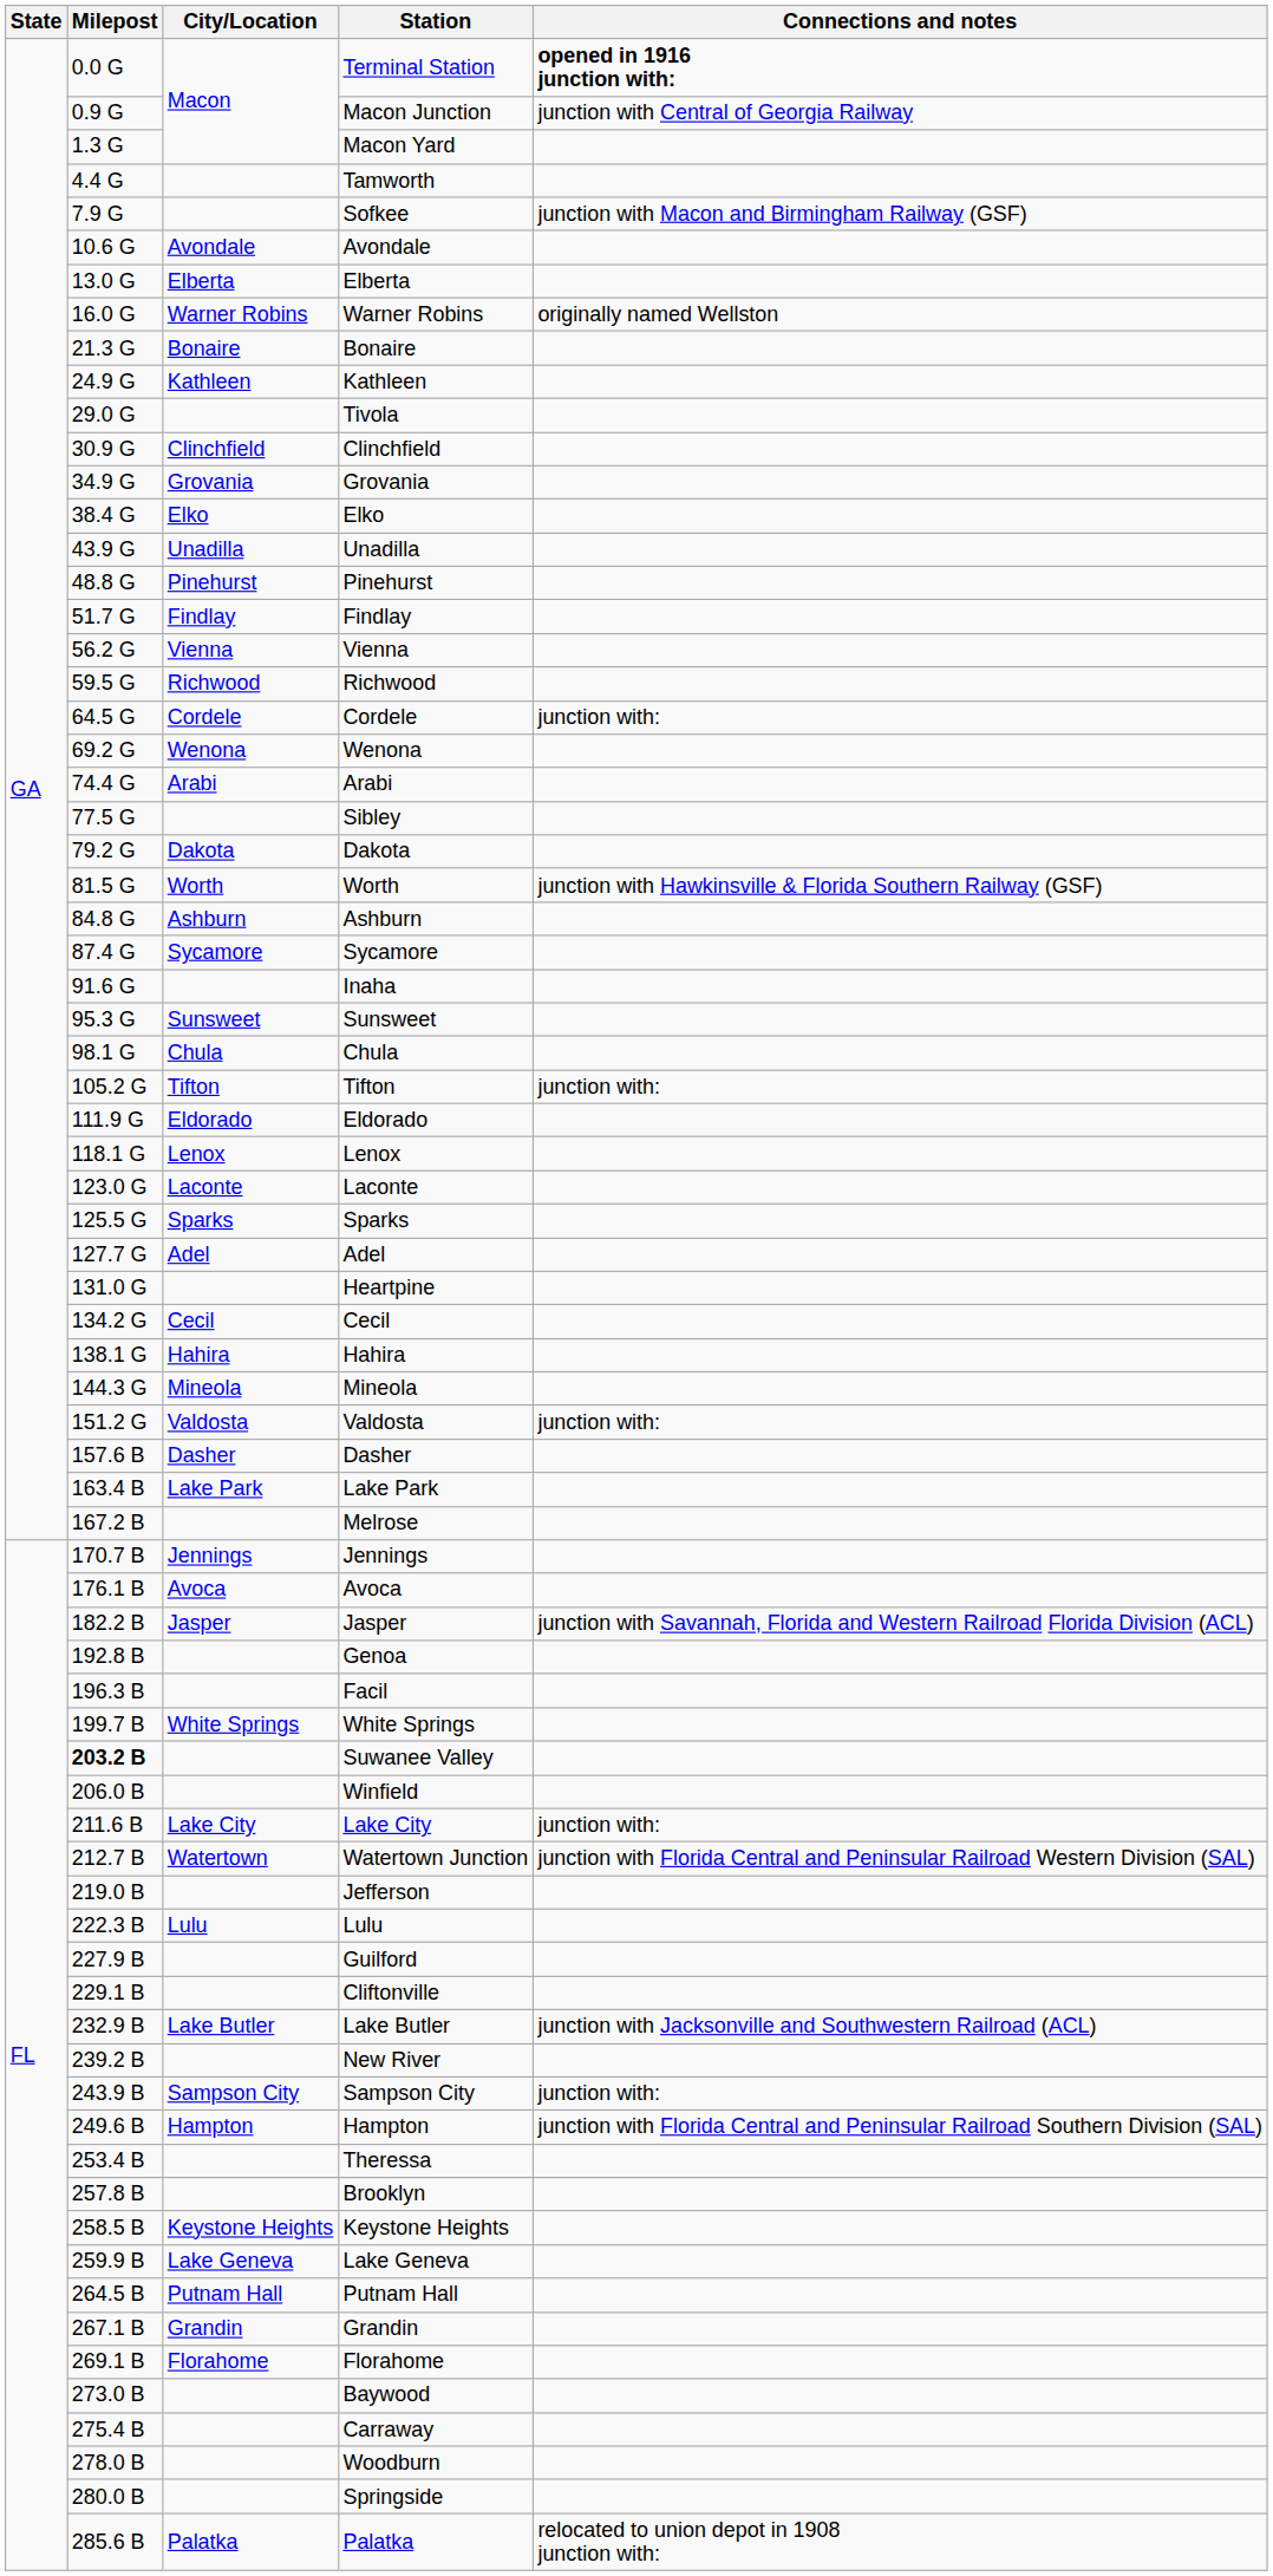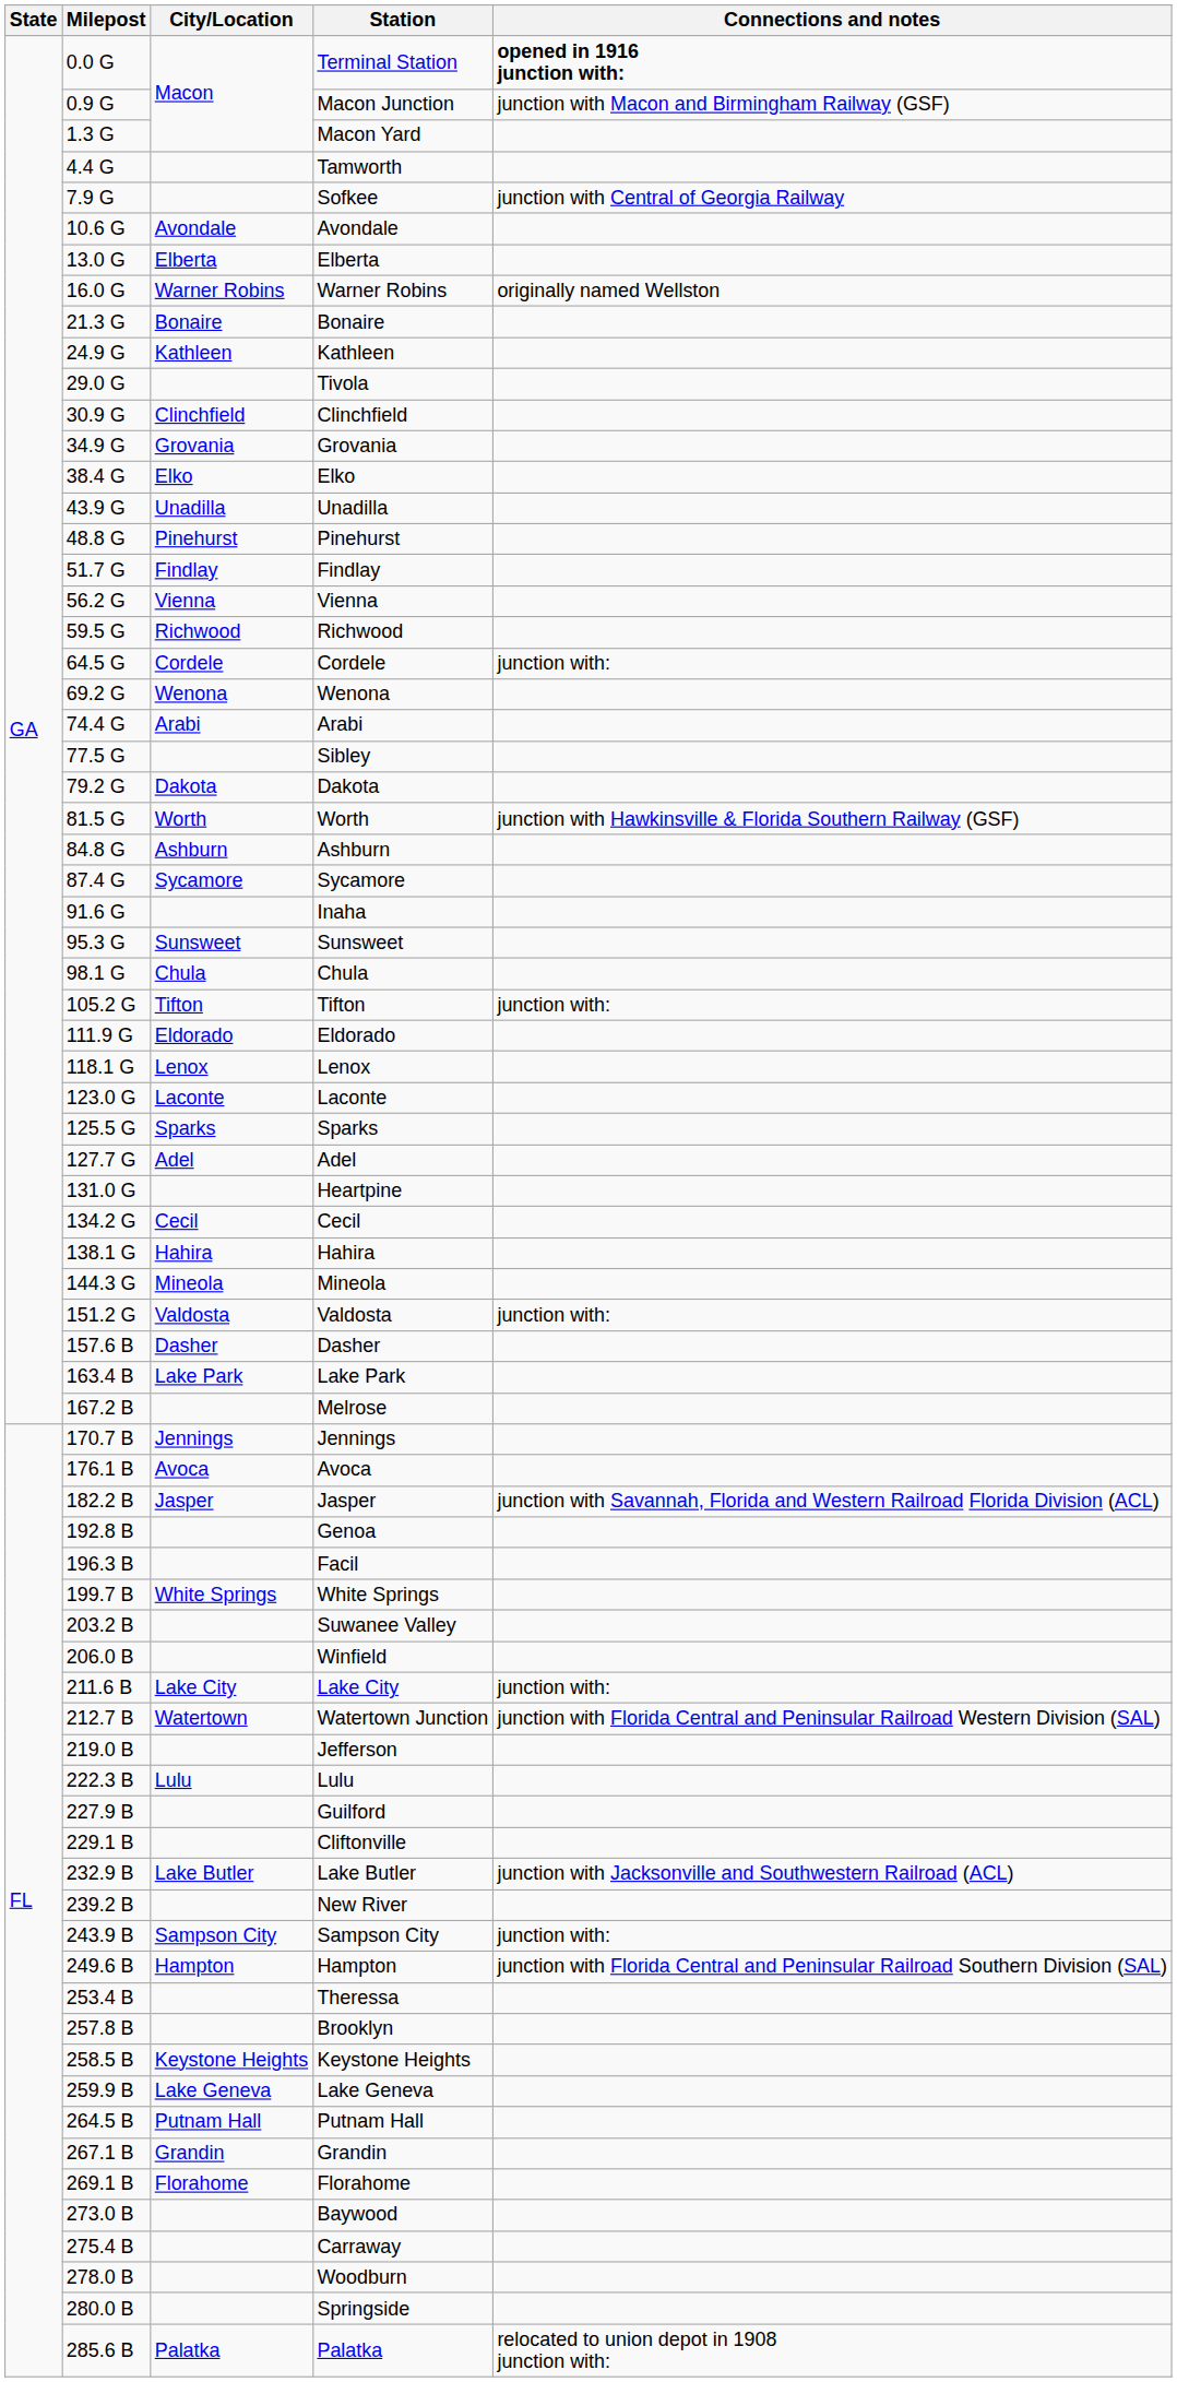 <table class="wikitable">
 <tr>
 <th>State</th>
 <th>Milepost</th>
 <th>City/Location</th>
 <th>Station</th>
 <th>Connections and notes</th>
 </tr>
 <tr>
 <td ! rowspan="44"><a href='#'>GA</a></td>
 <td>0.0 G</td>
 <td ! rowspan="3"><a href='#'>Macon</a></td>
 <td><a href='#'>Terminal Station</a></td>
 <td><strong>opened in 1916<br>junction with:</strong></td>
 </tr>
 <tr>
 <td>0.9 G</td>
 <td>Macon Junction</td>
-<td>junction with <a href='#'>Central of Georgia Railway</a></td>
+<td>junction with <a href='#'>Macon and Birmingham Railway</a> (GSF)</td>
 </tr>
 <tr>
 <td>1.3 G</td>
 <td>Macon Yard</td>
 <td></td>
 </tr>
 <tr>
 <td>4.4 G</td>
 <td></td>
 <td>Tamworth</td>
 <td></td>
 </tr>
 <tr>
 <td>7.9 G</td>
 <td></td>
 <td>Sofkee</td>
-<td>junction with <a href='#'>Macon and Birmingham Railway</a> (GSF)</td>
+<td>junction with <a href='#'>Central of Georgia Railway</a></td>
 </tr>
 <tr>
 <td>10.6 G</td>
 <td><a href='#'>Avondale</a></td>
 <td>Avondale</td>
 <td></td>
 </tr>
 <tr>
 <td>13.0 G</td>
 <td><a href='#'>Elberta</a></td>
 <td>Elberta</td>
 <td></td>
 </tr>
 <tr>
 <td>16.0 G</td>
 <td><a href='#'>Warner Robins</a></td>
 <td>Warner Robins</td>
 <td>originally named Wellston</td>
 </tr>
 <tr>
 <td>21.3 G</td>
 <td><a href='#'>Bonaire</a></td>
 <td>Bonaire</td>
 <td></td>
 </tr>
 <tr>
 <td>24.9 G</td>
 <td><a href='#'>Kathleen</a></td>
 <td>Kathleen</td>
 <td></td>
 </tr>
 <tr>
 <td>29.0 G</td>
 <td></td>
 <td>Tivola</td>
 <td></td>
 </tr>
 <tr>
 <td>30.9 G</td>
 <td><a href='#'>Clinchfield</a></td>
 <td>Clinchfield</td>
 <td></td>
 </tr>
 <tr>
 <td>34.9 G</td>
 <td><a href='#'>Grovania</a></td>
 <td>Grovania</td>
 <td></td>
 </tr>
 <tr>
 <td>38.4 G</td>
 <td><a href='#'>Elko</a></td>
 <td>Elko</td>
 <td></td>
 </tr>
 <tr>
 <td>43.9 G</td>
 <td><a href='#'>Unadilla</a></td>
 <td>Unadilla</td>
 <td></td>
 </tr>
 <tr>
 <td>48.8 G</td>
 <td><a href='#'>Pinehurst</a></td>
 <td>Pinehurst</td>
 <td></td>
 </tr>
 <tr>
 <td>51.7 G</td>
 <td><a href='#'>Findlay</a></td>
 <td>Findlay</td>
 <td></td>
 </tr>
 <tr>
 <td>56.2 G</td>
 <td><a href='#'>Vienna</a></td>
 <td>Vienna</td>
 <td></td>
 </tr>
 <tr>
 <td>59.5 G</td>
 <td><a href='#'>Richwood</a></td>
 <td>Richwood</td>
 <td></td>
 </tr>
 <tr>
 <td>64.5 G</td>
 <td><a href='#'>Cordele</a></td>
 <td>Cordele</td>
 <td>junction with:</td>
 </tr>
 <tr>
 <td>69.2 G</td>
 <td><a href='#'>Wenona</a></td>
 <td>Wenona</td>
 <td></td>
 </tr>
 <tr>
 <td>74.4 G</td>
 <td><a href='#'>Arabi</a></td>
 <td>Arabi</td>
 <td></td>
 </tr>
 <tr>
 <td>77.5 G</td>
 <td></td>
 <td>Sibley</td>
 <td></td>
 </tr>
 <tr>
 <td>79.2 G</td>
 <td><a href='#'>Dakota</a></td>
 <td>Dakota</td>
 <td></td>
 </tr>
 <tr>
 <td>81.5 G</td>
 <td><a href='#'>Worth</a></td>
 <td>Worth</td>
 <td>junction with <a href='#'>Hawkinsville & Florida Southern Railway</a> (GSF)</td>
 </tr>
 <tr>
 <td>84.8 G</td>
 <td><a href='#'>Ashburn</a></td>
 <td>Ashburn</td>
 <td></td>
 </tr>
 <tr>
 <td>87.4 G</td>
 <td><a href='#'>Sycamore</a></td>
 <td>Sycamore</td>
 <td></td>
 </tr>
 <tr>
 <td>91.6 G</td>
 <td></td>
 <td>Inaha</td>
 <td></td>
 </tr>
 <tr>
 <td>95.3 G</td>
 <td><a href='#'>Sunsweet</a></td>
 <td>Sunsweet</td>
 <td></td>
 </tr>
 <tr>
 <td>98.1 G</td>
 <td><a href='#'>Chula</a></td>
 <td>Chula</td>
 <td></td>
 </tr>
 <tr>
 <td>105.2 G</td>
 <td><a href='#'>Tifton</a></td>
 <td>Tifton</td>
 <td>junction with:<br></td>
 </tr>
 <tr>
 <td>111.9 G</td>
 <td><a href='#'>Eldorado</a></td>
 <td>Eldorado</td>
 <td></td>
 </tr>
 <tr>
 <td>118.1 G</td>
 <td><a href='#'>Lenox</a></td>
 <td>Lenox</td>
 <td></td>
 </tr>
 <tr>
 <td>123.0 G</td>
 <td><a href='#'>Laconte</a></td>
 <td>Laconte</td>
 <td></td>
 </tr>
 <tr>
 <td>125.5 G</td>
 <td><a href='#'>Sparks</a></td>
 <td>Sparks</td>
 <td></td>
 </tr>
 <tr>
 <td>127.7 G</td>
 <td><a href='#'>Adel</a></td>
 <td>Adel</td>
 <td></td>
 </tr>
 <tr>
 <td>131.0 G</td>
 <td></td>
 <td>Heartpine</td>
 <td></td>
 </tr>
 <tr>
 <td>134.2 G</td>
 <td><a href='#'>Cecil</a></td>
 <td>Cecil</td>
 <td></td>
 </tr>
 <tr>
 <td>138.1 G</td>
 <td><a href='#'>Hahira</a></td>
 <td>Hahira</td>
 <td></td>
 </tr>
 <tr>
 <td>144.3 G</td>
 <td><a href='#'>Mineola</a></td>
 <td>Mineola</td>
 <td></td>
 </tr>
 <tr>
 <td>151.2 G</td>
 <td><a href='#'>Valdosta</a></td>
 <td>Valdosta</td>
 <td>junction with:<br></td>
 </tr>
 <tr>
 <td>157.6 B</td>
 <td><a href='#'>Dasher</a></td>
 <td>Dasher</td>
 <td></td>
 </tr>
 <tr>
 <td>163.4 B</td>
 <td><a href='#'>Lake Park</a></td>
 <td>Lake Park</td>
 <td></td>
 </tr>
 <tr>
 <td>167.2 B</td>
 <td></td>
 <td>Melrose</td>
 <td></td>
 </tr>
 <tr>
 <td ! rowspan="30"><a href='#'>FL</a></td>
 <td>170.7 B</td>
 <td><a href='#'>Jennings</a></td>
 <td>Jennings</td>
 <td></td>
 </tr>
 <tr>
 <td>176.1 B</td>
 <td><a href='#'>Avoca</a></td>
 <td>Avoca</td>
 <td></td>
 </tr>
 <tr>
 <td>182.2 B</td>
 <td><a href='#'>Jasper</a></td>
 <td>Jasper</td>
 <td>junction with <a href='#'>Savannah, Florida and Western Railroad</a> <a href='#'>Florida Division</a> (<a href='#'>ACL</a>)</td>
 </tr>
 <tr>
 <td>192.8 B</td>
 <td></td>
 <td>Genoa</td>
 <td></td>
 </tr>
 <tr>
 <td>196.3 B</td>
 <td></td>
 <td>Facil</td>
 <td></td>
 </tr>
 <tr>
 <td>199.7 B</td>
 <td><a href='#'>White Springs</a></td>
 <td>White Springs</td>
 <td></td>
 </tr>
 <tr>
-<td><strong>203.2 B</strong></td>
+<td>203.2 B</td>
 <td></td>
 <td>Suwanee Valley</td>
 <td></td>
 </tr>
 <tr>
 <td>206.0 B</td>
 <td></td>
 <td>Winfield</td>
 <td></td>
 </tr>
 <tr>
 <td>211.6 B</td>
 <td><a href='#'>Lake City</a></td>
 <td><a href='#'>Lake City</a></td>
 <td>junction with:</td>
 </tr>
 <tr>
 <td>212.7 B</td>
 <td><a href='#'>Watertown</a></td>
 <td>Watertown Junction</td>
 <td>junction with <a href='#'>Florida Central and Peninsular Railroad</a> Western Division (<a href='#'>SAL</a>)</td>
 </tr>
 <tr>
 <td>219.0 B</td>
 <td></td>
 <td>Jefferson</td>
 <td></td>
 </tr>
 <tr>
 <td>222.3 B</td>
 <td><a href='#'>Lulu</a></td>
 <td>Lulu</td>
 <td></td>
 </tr>
 <tr>
 <td>227.9 B</td>
 <td></td>
 <td>Guilford</td>
 <td></td>
 </tr>
 <tr>
 <td>229.1 B</td>
 <td></td>
 <td>Cliftonville</td>
 <td></td>
 </tr>
 <tr>
 <td>232.9 B</td>
 <td><a href='#'>Lake Butler</a></td>
 <td>Lake Butler</td>
 <td>junction with <a href='#'>Jacksonville and Southwestern Railroad</a> (<a href='#'>ACL</a>)</td>
 </tr>
 <tr>
 <td>239.2 B</td>
 <td></td>
 <td>New River</td>
 <td></td>
 </tr>
 <tr>
 <td>243.9 B</td>
 <td><a href='#'>Sampson City</a></td>
 <td>Sampson City</td>
 <td>junction with:</td>
 </tr>
 <tr>
 <td>249.6 B</td>
 <td><a href='#'>Hampton</a></td>
 <td>Hampton</td>
 <td>junction with <a href='#'>Florida Central and Peninsular Railroad</a> Southern Division (<a href='#'>SAL</a>)</td>
 </tr>
 <tr>
 <td>253.4 B</td>
 <td></td>
 <td>Theressa</td>
 <td></td>
 </tr>
 <tr>
 <td>257.8 B</td>
 <td></td>
 <td>Brooklyn</td>
 <td></td>
 </tr>
 <tr>
 <td>258.5 B</td>
 <td><a href='#'>Keystone Heights</a></td>
 <td>Keystone Heights</td>
 <td></td>
 </tr>
 <tr>
 <td>259.9 B</td>
 <td><a href='#'>Lake Geneva</a></td>
 <td>Lake Geneva</td>
 <td></td>
 </tr>
 <tr>
 <td>264.5 B</td>
 <td><a href='#'>Putnam Hall</a></td>
 <td>Putnam Hall</td>
 <td></td>
 </tr>
 <tr>
 <td>267.1 B</td>
 <td><a href='#'>Grandin</a></td>
 <td>Grandin</td>
 <td></td>
 </tr>
 <tr>
 <td>269.1 B</td>
 <td><a href='#'>Florahome</a></td>
 <td>Florahome</td>
 <td></td>
 </tr>
 <tr>
 <td>273.0 B</td>
 <td></td>
 <td>Baywood</td>
 <td></td>
 </tr>
 <tr>
 <td>275.4 B</td>
 <td></td>
 <td>Carraway</td>
 <td></td>
 </tr>
 <tr>
 <td>278.0 B</td>
 <td></td>
 <td>Woodburn</td>
 <td></td>
 </tr>
 <tr>
 <td>280.0 B</td>
 <td></td>
 <td>Springside</td>
 <td></td>
 </tr>
 <tr>
 <td>285.6 B</td>
 <td><a href='#'>Palatka</a></td>
 <td><a href='#'>Palatka</a></td>
 <td>relocated to union depot in 1908<br>junction with:</td>
 </tr>
 </table>
